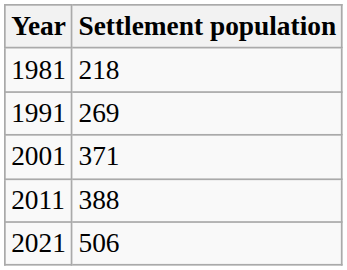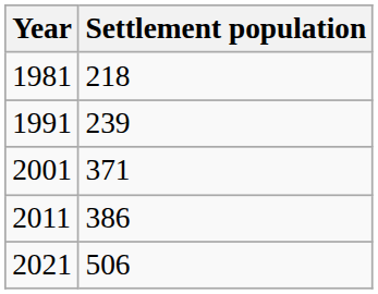 <table class="wikitable">
 <tr>
 <th>Year</th>
 <th>Settlement population</th>
 </tr>
 <tr>
 <td>1981</td>
 <td>218</td>
 </tr>
 <tr>
 <td>1991</td>
-<td>269</td>
+<td>239</td>
 </tr>
 <tr>
 <td>2001</td>
 <td>371</td>
 </tr>
 <tr>
 <td>2011</td>
-<td>388</td>
+<td>386</td>
 </tr>
 <tr>
 <td>2021</td>
 <td>506</td>
 </tr>
 </table>
